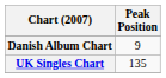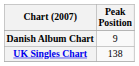 <table class="wikitable sortable plainrowheaders" style="text-align:center">
 <tr>
 <th align="left">Chart (2007)</th>
 <th align="left">Peak<br>Position</th>
 </tr>
 <tr>
 </tr>
 <tr>
 </tr>
 <tr>
 <th scope="row">Danish Album Chart</th>
 <td align="center">9</td>
 </tr>
 <tr>
 <th scope="row"><a href='#'>UK Singles Chart</a></th>
-<td align="center">135</td>
+<td align="center">138</td>
 </tr>
 <tr>
 </tr>
 </table>
